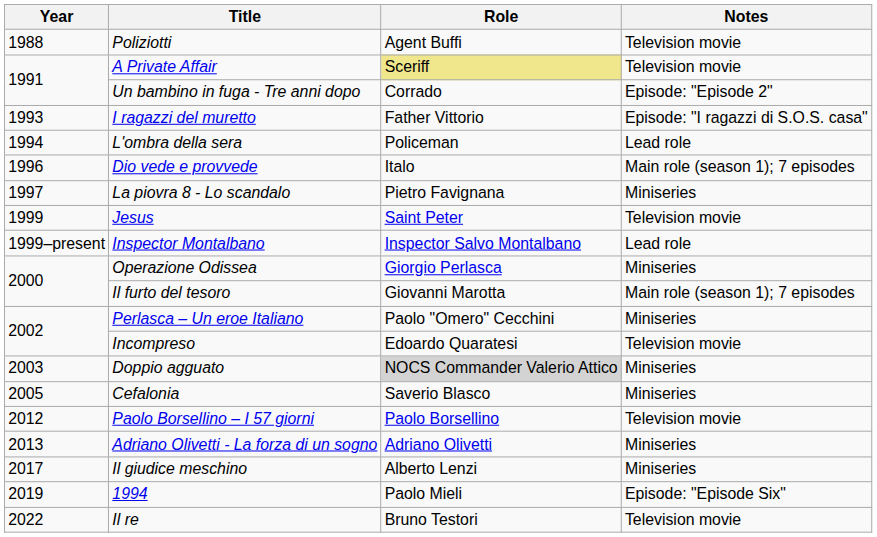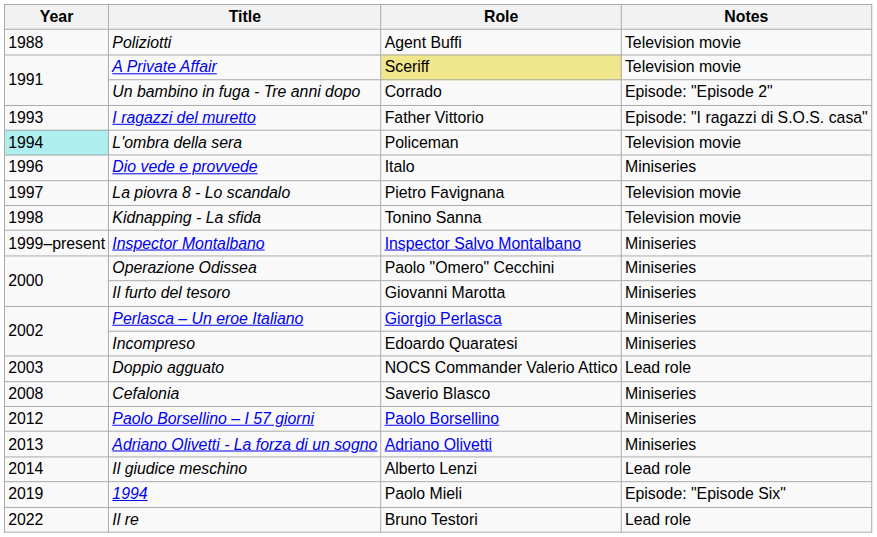 <table class="wikitable">
 <tr>
 <th>Year</th>
 <th>Title</th>
 <th>Role</th>
 <th>Notes</th>
 </tr>
 <tr>
 <td>1988</td>
 <td><em>Poliziotti</em></td>
 <td>Agent Buffi</td>
 <td>Television movie</td>
 </tr>
 <tr>
 <td rowspan="2">1991</td>
 <td><em><a href='#'>A Private Affair</a></em></td>
 <td style="background: khaki;">Sceriff</td>
 <td>Television movie</td>
 </tr>
 <tr>
 <td><em>Un bambino in fuga - Tre anni dopo</em></td>
 <td>Corrado</td>
 <td>Episode: "Episode 2"</td>
 </tr>
 <tr>
 <td>1993</td>
 <td><em><a href='#'>I ragazzi del muretto</a></em></td>
 <td>Father Vittorio</td>
 <td>Episode: "I ragazzi di S.O.S. casa"</td>
 </tr>
 <tr>
-<td>1994</td>
+<td style="background: paleturquoise;">1994</td>
 <td><em>L'ombra della sera</em></td>
 <td>Policeman</td>
-<td>Lead role</td>
+<td>Television movie</td>
 </tr>
 <tr>
 <td>1996</td>
 <td><em><a href='#'>Dio vede e provvede</a></em></td>
 <td>Italo</td>
-<td>Main role (season 1); 7 episodes</td>
+<td>Miniseries</td>
 </tr>
 <tr>
 <td>1997</td>
 <td><em>La piovra 8 - Lo scandalo</em></td>
 <td>Pietro Favignana</td>
-<td>Miniseries</td>
+<td>Television movie</td>
 </tr>
 <tr>
-<td>1999</td>
-<td><em><a href='#'>Jesus</a></em></td>
-<td><a href='#'>Saint Peter</a></td>
+<td>1998</td>
+<td><em>Kidnapping - La sfida</em></td>
+<td>Tonino Sanna</td>
 <td>Television movie</td>
 </tr>
 <tr>
 <td>1999–present</td>
 <td><em><a href='#'>Inspector Montalbano</a></em></td>
 <td><a href='#'>Inspector Salvo Montalbano</a></td>
-<td>Lead role</td>
+<td>Miniseries</td>
 </tr>
 <tr>
 <td rowspan="2">2000</td>
 <td><em>Operazione Odissea</em></td>
-<td><a href='#'>Giorgio Perlasca</a></td>
+<td>Paolo "Omero" Cecchini</td>
 <td>Miniseries</td>
 </tr>
 <tr>
 <td><em>Il furto del tesoro</em></td>
 <td>Giovanni Marotta</td>
-<td>Main role (season 1); 7 episodes</td>
+<td>Miniseries</td>
 </tr>
 <tr>
 <td rowspan="2">2002</td>
 <td><em><a href='#'>Perlasca – Un eroe Italiano</a></em></td>
-<td>Paolo "Omero" Cecchini</td>
+<td><a href='#'>Giorgio Perlasca</a></td>
 <td>Miniseries</td>
 </tr>
 <tr>
 <td><em>Incompreso</em></td>
 <td>Edoardo Quaratesi</td>
-<td>Television movie</td>
+<td>Miniseries</td>
 </tr>
 <tr>
 <td>2003</td>
 <td><em>Doppio agguato</em></td>
-<td style="background: lightgrey;">NOCS Commander Valerio Attico</td>
-<td>Miniseries</td>
+<td>NOCS Commander Valerio Attico</td>
+<td>Lead role</td>
 </tr>
 <tr>
-<td>2005</td>
+<td>2008</td>
 <td><em>Cefalonia</em></td>
 <td>Saverio Blasco</td>
 <td>Miniseries</td>
 </tr>
 <tr>
 <td>2012</td>
 <td><em><a href='#'>Paolo Borsellino – I 57 giorni</a></em></td>
 <td><a href='#'>Paolo Borsellino</a></td>
-<td>Television movie</td>
+<td>Miniseries</td>
 </tr>
 <tr>
 <td>2013</td>
 <td><em><a href='#'>Adriano Olivetti - La forza di un sogno</a></em></td>
 <td><a href='#'>Adriano Olivetti</a></td>
 <td>Miniseries</td>
 </tr>
 <tr>
-<td>2017</td>
+<td>2014</td>
 <td><em>Il giudice meschino</em></td>
 <td>Alberto Lenzi</td>
-<td>Miniseries</td>
+<td>Lead role</td>
 </tr>
 <tr>
 <td>2019</td>
 <td><em><a href='#'>1994</a></em></td>
 <td>Paolo Mieli</td>
 <td>Episode: "Episode Six"</td>
 </tr>
 <tr>
 <td>2022</td>
 <td><em>Il re</em></td>
 <td>Bruno Testori</td>
-<td>Television movie</td>
+<td>Lead role</td>
 </tr>
 </table>
